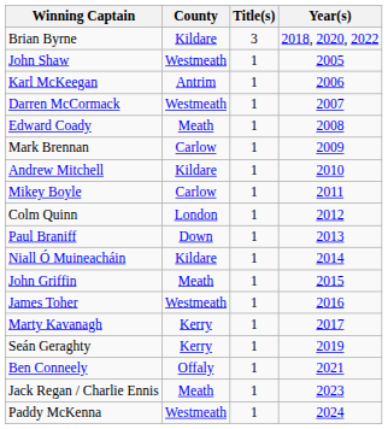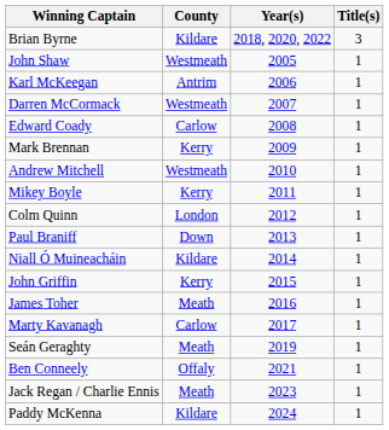 <table class="wikitable sortable " style="text-align:center;">
 <tr>
 <th>Winning Captain</th>
 <th>County</th>
+<th>Year(s)</th>
 <th>Title(s)</th>
-<th>Year(s)</th>
 </tr>
 <tr>
 <td style="text-align:left;"> Brian Byrne</td>
 <td><a href='#'>Kildare</a></td>
+<td><a href='#'>2018</a>, <a href='#'>2020</a>, <a href='#'>2022</a></td>
 <td>3</td>
-<td><a href='#'>2018</a>, <a href='#'>2020</a>, <a href='#'>2022</a></td>
 </tr>
 <tr>
 <td style="text-align:left;"> <a href='#'>John Shaw</a></td>
 <td><a href='#'>Westmeath</a></td>
+<td><a href='#'>2005</a></td>
 <td>1</td>
-<td><a href='#'>2005</a></td>
 </tr>
 <tr>
 <td style="text-align:left;"> <a href='#'>Karl McKeegan</a></td>
 <td><a href='#'>Antrim</a></td>
+<td><a href='#'>2006</a></td>
 <td>1</td>
-<td><a href='#'>2006</a></td>
 </tr>
 <tr>
 <td style="text-align:left;"> <a href='#'>Darren McCormack</a></td>
 <td><a href='#'>Westmeath</a></td>
+<td><a href='#'>2007</a></td>
 <td>1</td>
-<td><a href='#'>2007</a></td>
 </tr>
 <tr>
 <td style="text-align:left;"> <a href='#'>Edward Coady</a></td>
-<td><a href='#'>Meath</a></td>
+<td><a href='#'>Carlow</a></td>
+<td><a href='#'>2008</a></td>
 <td>1</td>
-<td><a href='#'>2008</a></td>
 </tr>
 <tr>
 <td style="text-align:left;"> Mark Brennan</td>
-<td><a href='#'>Carlow</a></td>
+<td><a href='#'>Kerry</a></td>
+<td><a href='#'>2009</a></td>
 <td>1</td>
-<td><a href='#'>2009</a></td>
 </tr>
 <tr>
 <td style="text-align:left;"> <a href='#'>Andrew Mitchell</a></td>
-<td><a href='#'>Kildare</a></td>
+<td style="text-align:left;"><a href='#'>Westmeath</a></td>
+<td><a href='#'>2010</a></td>
 <td>1</td>
-<td><a href='#'>2010</a></td>
 </tr>
 <tr>
 <td style="text-align:left;"> <a href='#'>Mikey Boyle</a></td>
-<td><a href='#'>Carlow</a></td>
+<td><a href='#'>Kerry</a></td>
+<td><a href='#'>2011</a></td>
 <td>1</td>
-<td><a href='#'>2011</a></td>
 </tr>
 <tr>
 <td style="text-align:left;"> Colm Quinn</td>
 <td><a href='#'>London</a></td>
+<td><a href='#'>2012</a></td>
 <td>1</td>
-<td><a href='#'>2012</a></td>
 </tr>
 <tr>
 <td style="text-align:left;"> <a href='#'>Paul Braniff</a></td>
 <td><a href='#'>Down</a></td>
+<td><a href='#'>2013</a></td>
 <td>1</td>
-<td><a href='#'>2013</a></td>
 </tr>
 <tr>
 <td style="text-align:left;"> <a href='#'>Niall Ó Muineacháin</a></td>
 <td><a href='#'>Kildare</a></td>
+<td><a href='#'>2014</a></td>
 <td>1</td>
-<td><a href='#'>2014</a></td>
 </tr>
 <tr>
 <td style="text-align:left;"> <a href='#'>John Griffin</a></td>
-<td><a href='#'>Meath</a></td>
+<td><a href='#'>Kerry</a></td>
+<td><a href='#'>2015</a></td>
 <td>1</td>
-<td><a href='#'>2015</a></td>
 </tr>
 <tr>
 <td style="text-align:left;"> <a href='#'>James Toher</a></td>
-<td style="text-align:left;"><a href='#'>Westmeath</a></td>
+<td><a href='#'>Meath</a></td>
+<td><a href='#'>2016</a></td>
 <td>1</td>
-<td><a href='#'>2016</a></td>
 </tr>
 <tr>
 <td style="text-align:left;"> <a href='#'>Marty Kavanagh</a></td>
-<td><a href='#'>Kerry</a></td>
+<td><a href='#'>Carlow</a></td>
+<td><a href='#'>2017</a></td>
 <td>1</td>
-<td><a href='#'>2017</a></td>
 </tr>
 <tr>
 <td style="text-align:left;"> Seán Geraghty</td>
-<td><a href='#'>Kerry</a></td>
+<td><a href='#'>Meath</a></td>
+<td><a href='#'>2019</a></td>
 <td>1</td>
-<td><a href='#'>2019</a></td>
 </tr>
 <tr>
 <td style="text-align:left;"> <a href='#'>Ben Conneely</a></td>
 <td><a href='#'>Offaly</a></td>
+<td><a href='#'>2021</a></td>
 <td>1</td>
-<td><a href='#'>2021</a></td>
 </tr>
 <tr>
 <td style="text-align:left;"> Jack Regan / Charlie Ennis</td>
 <td><a href='#'>Meath</a></td>
+<td><a href='#'>2023</a></td>
 <td>1</td>
-<td><a href='#'>2023</a></td>
 </tr>
 <tr>
 <td style="text-align:left;"> Paddy McKenna</td>
-<td style="text-align:left;"><a href='#'>Westmeath</a></td>
+<td><a href='#'>Kildare</a></td>
+<td><a href='#'>2024</a></td>
 <td>1</td>
-<td><a href='#'>2024</a></td>
 </tr>
 </table>
